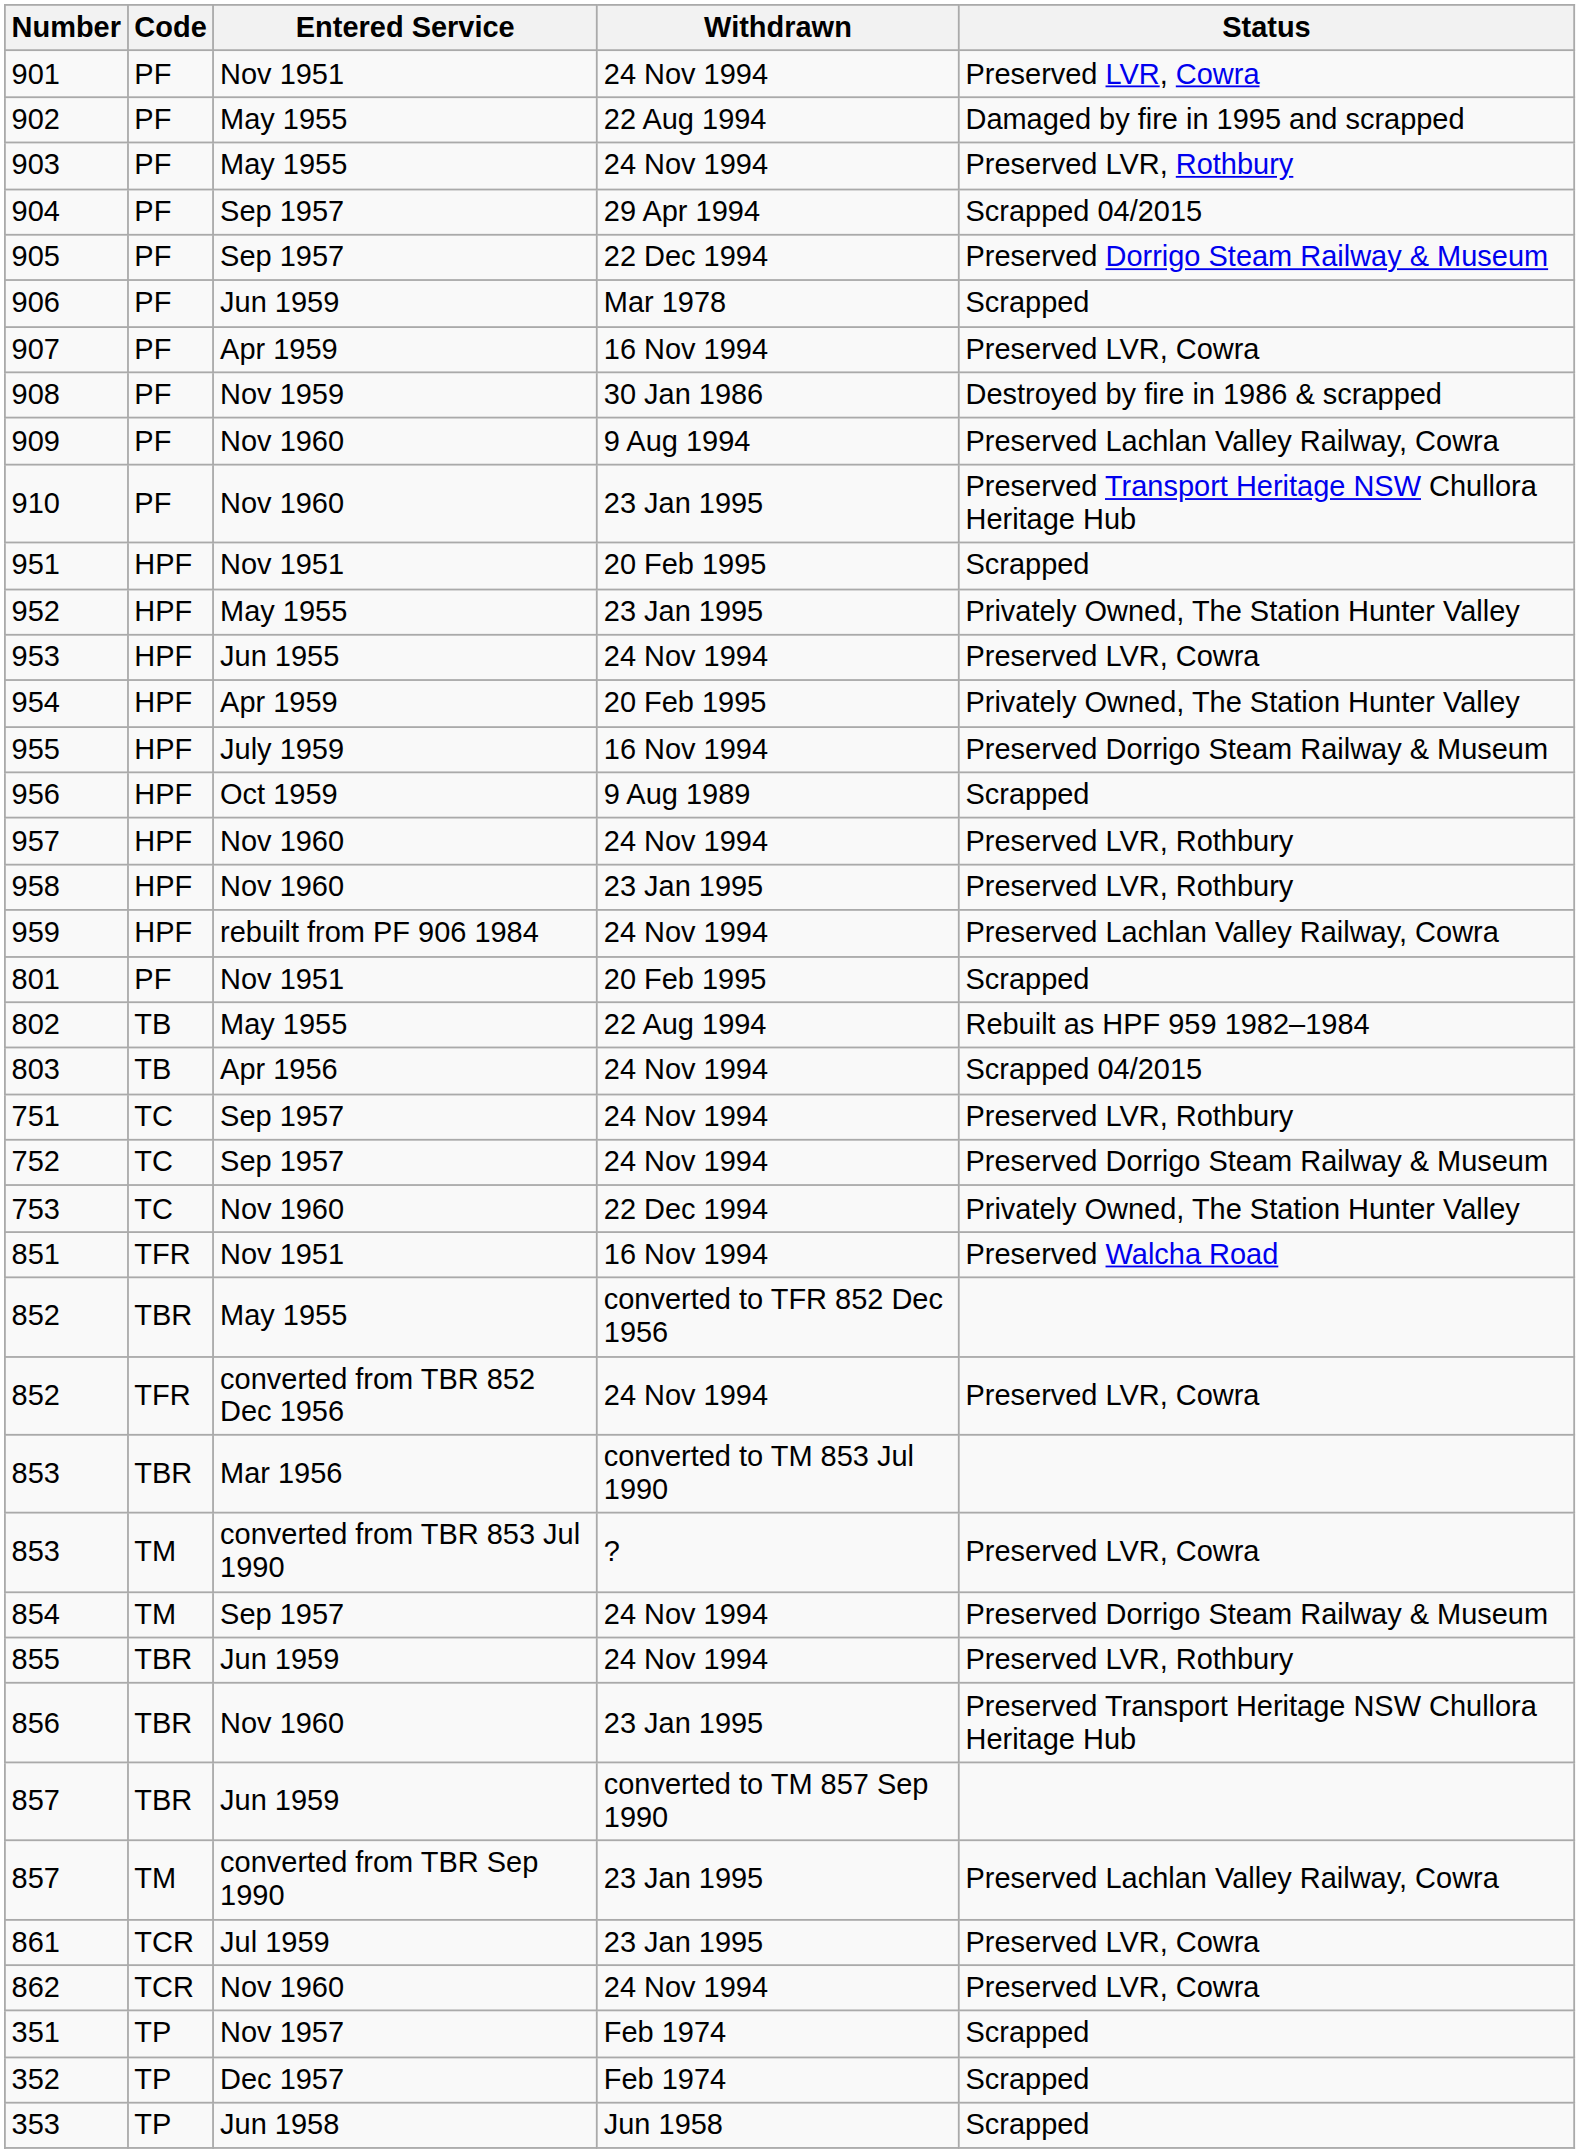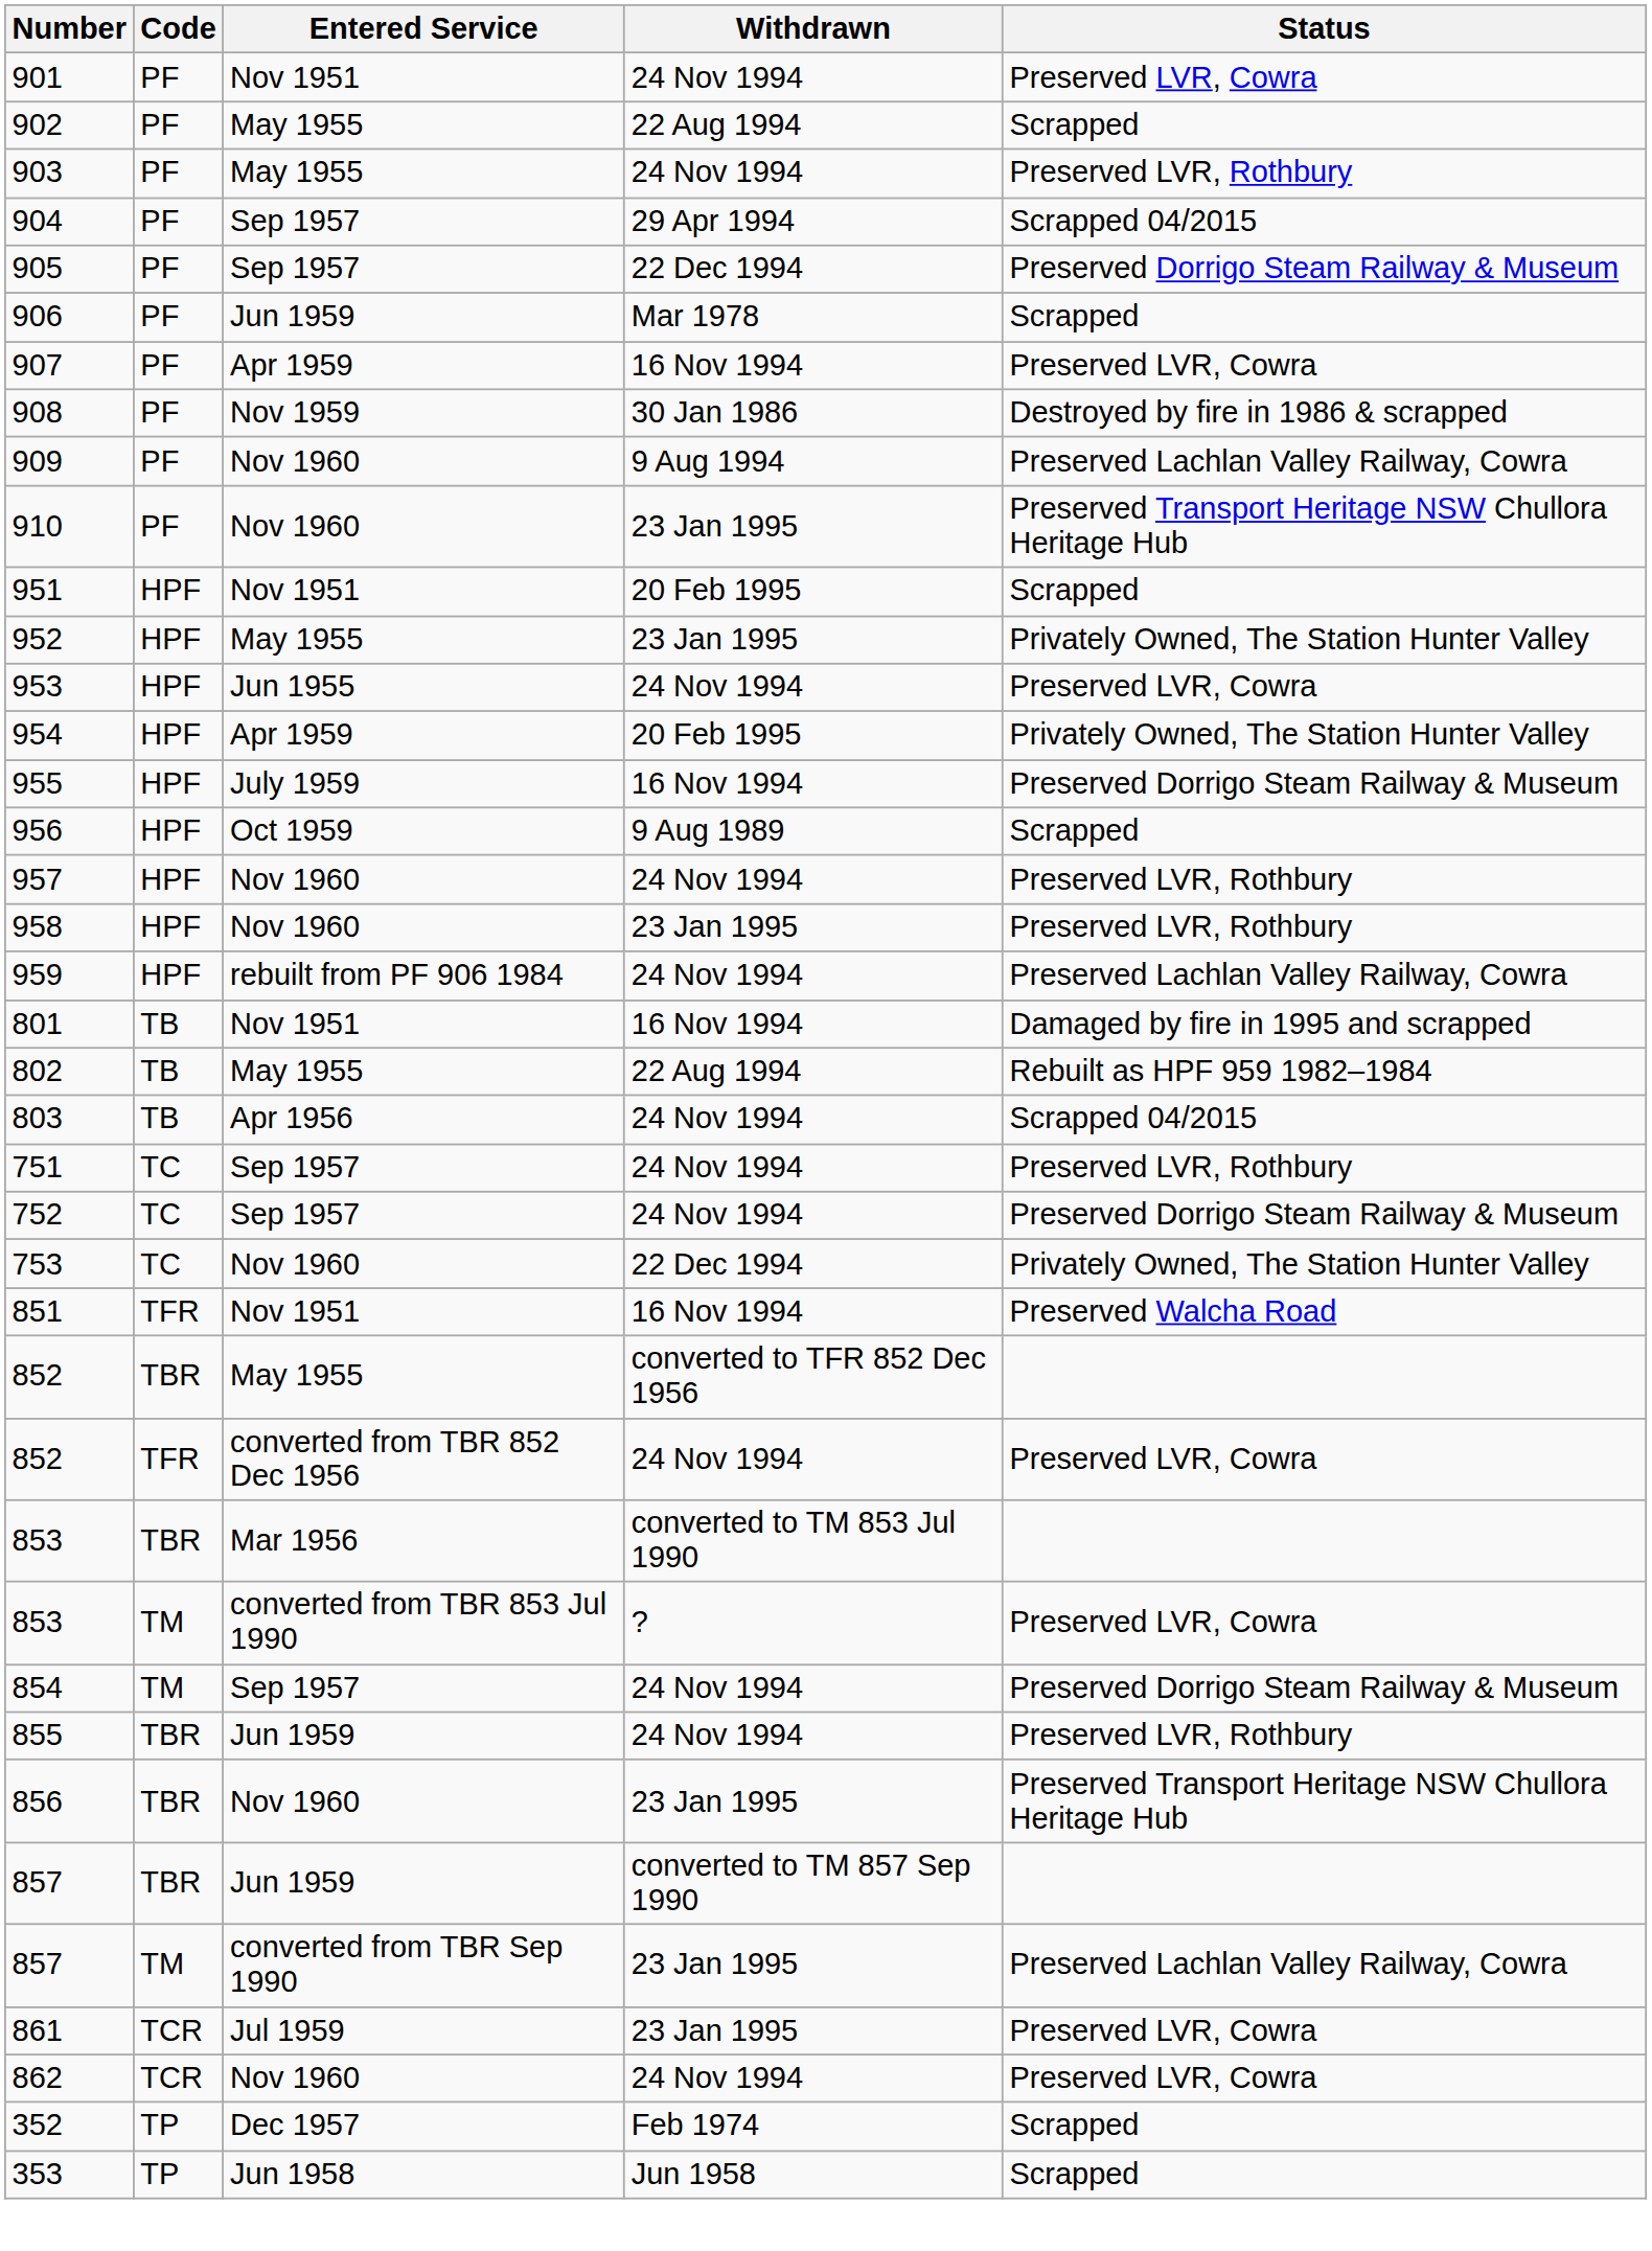 <table class="wikitable sortable">
 <tr>
 <th>Number</th>
 <th>Code</th>
 <th>Entered Service</th>
 <th>Withdrawn</th>
 <th>Status</th>
 </tr>
 <tr>
 <td>901</td>
 <td>PF</td>
 <td>Nov 1951</td>
 <td>24 Nov 1994</td>
 <td>Preserved <a href='#'>LVR</a>, <a href='#'>Cowra</a></td>
 </tr>
 <tr>
 <td>902</td>
 <td>PF</td>
 <td>May 1955</td>
 <td>22 Aug 1994</td>
-<td>Damaged by fire in 1995 and scrapped</td>
+<td>Scrapped</td>
 </tr>
 <tr>
 <td>903</td>
 <td>PF</td>
 <td>May 1955</td>
 <td>24 Nov 1994</td>
 <td>Preserved LVR, <a href='#'>Rothbury</a></td>
 </tr>
 <tr>
 <td>904</td>
 <td>PF</td>
 <td>Sep 1957</td>
 <td>29 Apr 1994</td>
 <td>Scrapped 04/2015</td>
 </tr>
 <tr>
 <td>905</td>
 <td>PF</td>
 <td>Sep 1957</td>
 <td>22 Dec 1994</td>
 <td>Preserved <a href='#'>Dorrigo Steam Railway & Museum</a></td>
 </tr>
 <tr>
 <td>906</td>
 <td>PF</td>
 <td>Jun 1959</td>
 <td>Mar 1978</td>
 <td>Scrapped</td>
 </tr>
 <tr>
 <td>907</td>
 <td>PF</td>
 <td>Apr 1959</td>
 <td>16 Nov 1994</td>
 <td>Preserved LVR, Cowra</td>
 </tr>
 <tr>
 <td>908</td>
 <td>PF</td>
 <td>Nov 1959</td>
 <td>30 Jan 1986</td>
 <td>Destroyed by fire in 1986 & scrapped</td>
 </tr>
 <tr>
 <td>909</td>
 <td>PF</td>
 <td>Nov 1960</td>
 <td>9 Aug 1994</td>
 <td>Preserved Lachlan Valley Railway, Cowra</td>
 </tr>
 <tr>
 <td>910</td>
 <td>PF</td>
 <td>Nov 1960</td>
 <td>23 Jan 1995</td>
 <td>Preserved <a href='#'>Transport Heritage NSW</a> Chullora Heritage Hub</td>
 </tr>
 <tr>
 <td>951</td>
 <td>HPF</td>
 <td>Nov 1951</td>
 <td>20 Feb 1995</td>
 <td>Scrapped</td>
 </tr>
 <tr>
 <td>952</td>
 <td>HPF</td>
 <td>May 1955</td>
 <td>23 Jan 1995</td>
 <td>Privately Owned, The Station Hunter Valley</td>
 </tr>
 <tr>
 <td>953</td>
 <td>HPF</td>
 <td>Jun 1955</td>
 <td>24 Nov 1994</td>
 <td>Preserved LVR, Cowra</td>
 </tr>
 <tr>
 <td>954</td>
 <td>HPF</td>
 <td>Apr 1959</td>
 <td>20 Feb 1995</td>
 <td>Privately Owned, The Station Hunter Valley</td>
 </tr>
 <tr>
 <td>955</td>
 <td>HPF</td>
 <td>July 1959</td>
 <td>16 Nov 1994</td>
 <td>Preserved Dorrigo Steam Railway & Museum</td>
 </tr>
 <tr>
 <td>956</td>
 <td>HPF</td>
 <td>Oct 1959</td>
 <td>9 Aug 1989</td>
 <td>Scrapped</td>
 </tr>
 <tr>
 <td>957</td>
 <td>HPF</td>
 <td>Nov 1960</td>
 <td>24 Nov 1994</td>
 <td>Preserved LVR, Rothbury</td>
 </tr>
 <tr>
 <td>958</td>
 <td>HPF</td>
 <td>Nov 1960</td>
 <td>23 Jan 1995</td>
 <td>Preserved LVR, Rothbury</td>
 </tr>
 <tr>
 <td>959</td>
 <td>HPF</td>
 <td>rebuilt from PF 906 1984</td>
 <td>24 Nov 1994</td>
 <td>Preserved Lachlan Valley Railway, Cowra</td>
 </tr>
 <tr>
 <td>801</td>
-<td>PF</td>
+<td>TB</td>
 <td>Nov 1951</td>
-<td>20 Feb 1995</td>
-<td>Scrapped</td>
+<td>16 Nov 1994</td>
+<td>Damaged by fire in 1995 and scrapped</td>
 </tr>
 <tr>
 <td>802</td>
 <td>TB</td>
 <td>May 1955</td>
 <td>22 Aug 1994</td>
 <td>Rebuilt as HPF 959 1982–1984</td>
 </tr>
 <tr>
 <td>803</td>
 <td>TB</td>
 <td>Apr 1956</td>
 <td>24 Nov 1994</td>
 <td>Scrapped 04/2015</td>
 </tr>
 <tr>
 <td>751</td>
 <td>TC</td>
 <td>Sep 1957</td>
 <td>24 Nov 1994</td>
 <td>Preserved LVR, Rothbury</td>
 </tr>
 <tr>
 <td>752</td>
 <td>TC</td>
 <td>Sep 1957</td>
 <td>24 Nov 1994</td>
 <td>Preserved Dorrigo Steam Railway & Museum</td>
 </tr>
 <tr>
 <td>753</td>
 <td>TC</td>
 <td>Nov 1960</td>
 <td>22 Dec 1994</td>
 <td>Privately Owned, The Station Hunter Valley</td>
 </tr>
 <tr>
 <td>851</td>
 <td>TFR</td>
 <td>Nov 1951</td>
 <td>16 Nov 1994</td>
 <td>Preserved <a href='#'>Walcha Road</a></td>
 </tr>
 <tr>
 <td>852</td>
 <td>TBR</td>
 <td>May 1955</td>
 <td>converted to TFR 852 Dec 1956</td>
 <td></td>
 </tr>
 <tr>
 <td>852</td>
 <td>TFR</td>
 <td>converted from TBR 852 Dec 1956</td>
 <td>24 Nov 1994</td>
 <td>Preserved LVR, Cowra</td>
 </tr>
 <tr>
 <td>853</td>
 <td>TBR</td>
 <td>Mar 1956</td>
 <td>converted to TM 853 Jul 1990</td>
 <td></td>
 </tr>
 <tr>
 <td>853</td>
 <td>TM</td>
 <td>converted from TBR 853 Jul 1990</td>
 <td>?</td>
 <td>Preserved LVR, Cowra</td>
 </tr>
 <tr>
 <td>854</td>
 <td>TM</td>
 <td>Sep 1957</td>
 <td>24 Nov 1994</td>
 <td>Preserved Dorrigo Steam Railway & Museum</td>
 </tr>
 <tr>
 <td>855</td>
 <td>TBR</td>
 <td>Jun 1959</td>
 <td>24 Nov 1994</td>
 <td>Preserved LVR, Rothbury</td>
 </tr>
 <tr>
 <td>856</td>
 <td>TBR</td>
 <td>Nov 1960</td>
 <td>23 Jan 1995</td>
 <td>Preserved Transport Heritage NSW Chullora Heritage Hub</td>
 </tr>
 <tr>
 <td>857</td>
 <td>TBR</td>
 <td>Jun 1959</td>
 <td>converted to TM 857 Sep 1990</td>
 <td></td>
 </tr>
 <tr>
 <td>857</td>
 <td>TM</td>
 <td>converted from TBR Sep 1990</td>
 <td>23 Jan 1995</td>
 <td>Preserved Lachlan Valley Railway, Cowra</td>
 </tr>
 <tr>
 <td>861</td>
 <td>TCR</td>
 <td>Jul 1959</td>
 <td>23 Jan 1995</td>
 <td>Preserved LVR, Cowra</td>
 </tr>
 <tr>
 <td>862</td>
 <td>TCR</td>
 <td>Nov 1960</td>
 <td>24 Nov 1994</td>
 <td>Preserved LVR, Cowra</td>
 </tr>
 <tr>
-<td>351</td>
-<td>TP</td>
-<td>Nov 1957</td>
-<td>Feb 1974</td>
-<td>Scrapped</td>
-</tr>
-<tr>
 <td>352</td>
 <td>TP</td>
 <td>Dec 1957</td>
 <td>Feb 1974</td>
 <td>Scrapped</td>
 </tr>
 <tr>
 <td>353</td>
 <td>TP</td>
 <td>Jun 1958</td>
 <td>Jun 1958</td>
 <td>Scrapped</td>
 </tr>
 </table>
